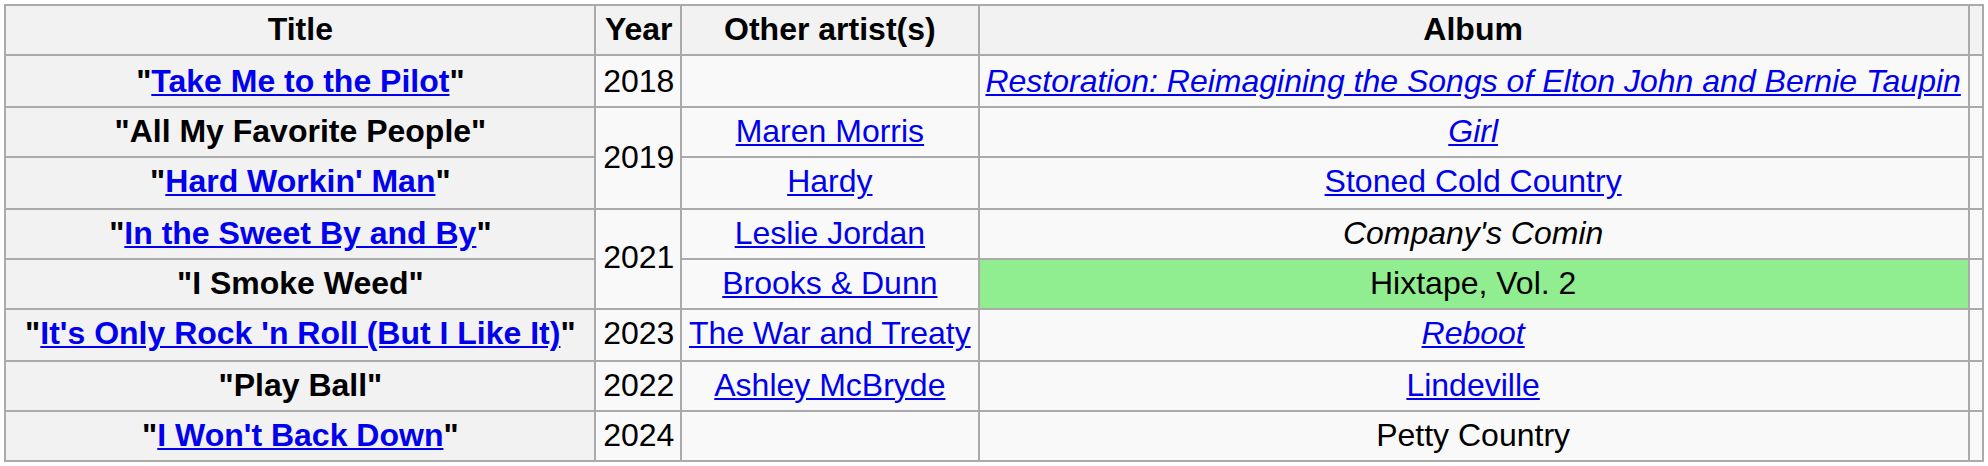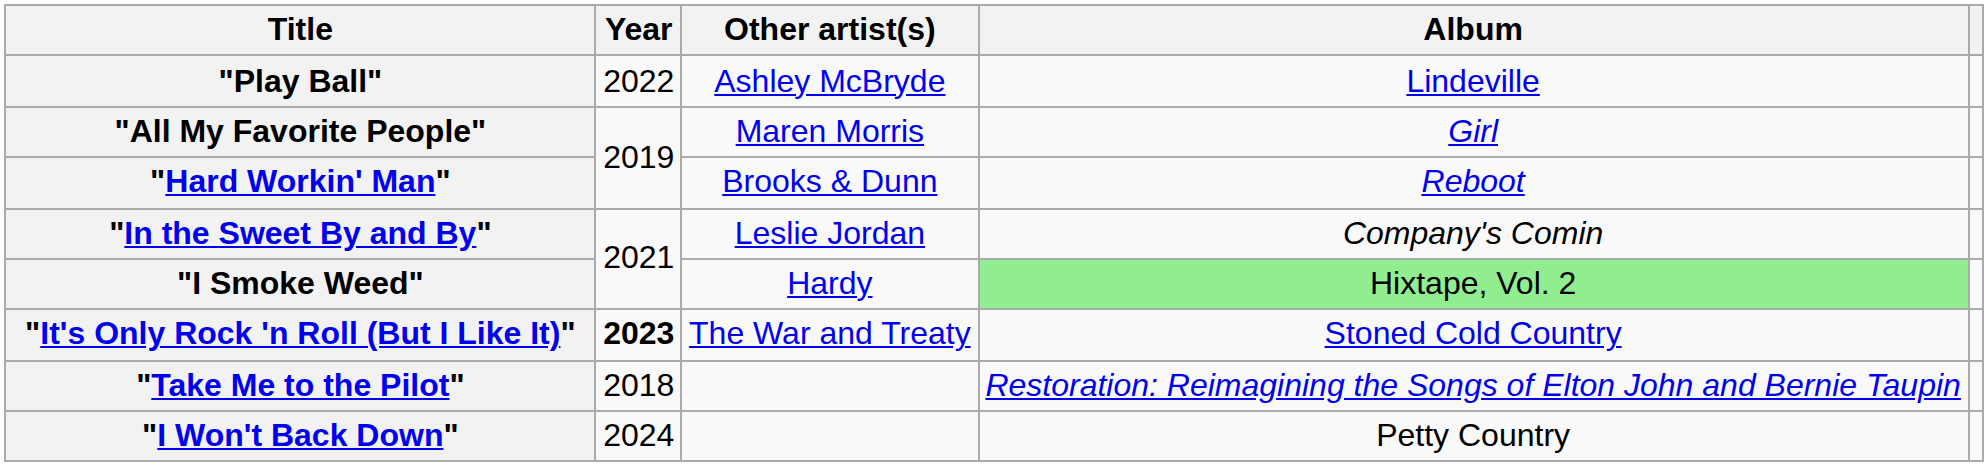 <table class="wikitable plainrowheaders" style="text-align:center;">
 <tr>
 <th scope="col" style="width:18em;">Title</th>
 <th scope="col">Year</th>
 <th scope="col">Other artist(s)</th>
 <th scope="col">Album</th>
 <th scope="col"></th>
 </tr>
 <tr>
-<th scope="row">"<a href='#'>Take Me to the Pilot</a>"</th>
-<td>2018</td>
-<td></td>
-<td><em><a href='#'>Restoration: Reimagining the Songs of Elton John and Bernie Taupin</a></em></td>
+<th scope="row">"Play Ball"</th>
+<td>2022</td>
+<td><a href='#'>Ashley McBryde</a></td>
+<td></em><a href='#'>Lindeville</a><em></td>
 <td></td>
 </tr>
 <tr>
 <th scope="row">"All My Favorite People"</th>
 <td rowspan="2">2019</td>
 <td><a href='#'>Maren Morris</a></td>
 <td><em><a href='#'>Girl</a></em></td>
 <td></td>
 </tr>
 <tr>
 <th scope="row">"<a href='#'>Hard Workin' Man</a>"</th>
-<td><a href='#'>Hardy</a></td>
-<td></em><a href='#'>Stoned Cold Country</a><em></td>
+<td><a href='#'>Brooks & Dunn</a></td>
+<td><em><a href='#'>Reboot</a></em></td>
 <td></td>
 </tr>
 <tr>
 <th scope="row">"<a href='#'>In the Sweet By and By</a>"</th>
 <td rowspan=2>2021</td>
 <td><a href='#'>Leslie Jordan</a></td>
 <td><em>Company's Comin<strong></td>
 <td></td>
 </tr>
 <tr>
 <th scope="row">"I Smoke Weed"</th>
-<td><a href='#'>Brooks & Dunn</a></td>
+<td><a href='#'>Hardy</a></td>
 <td style="background: lightgreen;"></em>Hixtape, Vol. 2<em></td>
 </tr>
 <tr>
 <th scope="row">"<a href='#'>It's Only Rock 'n Roll (But I Like It)</a>"</th>
-<td>2023</td>
+<td><strong>2023</strong></td>
 <td><a href='#'>The War and Treaty</a></td>
-<td><em><a href='#'>Reboot</a></em></td>
+<td></em><a href='#'>Stoned Cold Country</a><em></td>
 <td></td>
 </tr>
 <tr>
-<th scope="row">"Play Ball"</th>
-<td>2022</td>
-<td><a href='#'>Ashley McBryde</a></td>
-<td></em><a href='#'>Lindeville</a><em></td>
+<th scope="row">"<a href='#'>Take Me to the Pilot</a>"</th>
+<td>2018</td>
+<td></td>
+<td><em><a href='#'>Restoration: Reimagining the Songs of Elton John and Bernie Taupin</a></em></td>
 <td></td>
 </tr>
 <tr>
 <th scope="row">"<a href='#'>I Won't Back Down</a>"</th>
 <td>2024</td>
 <td></td>
 <td></em>Petty Country<em></td>
 <td></td>
 </tr>
 <tr>
 </tr>
 </table>
